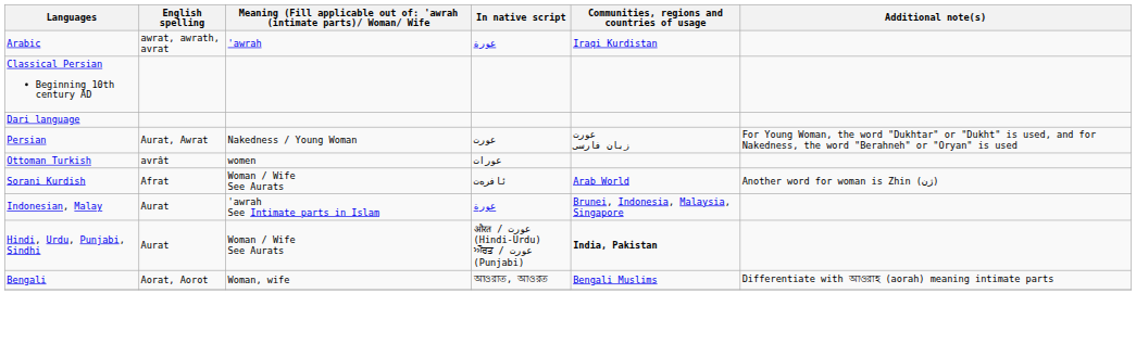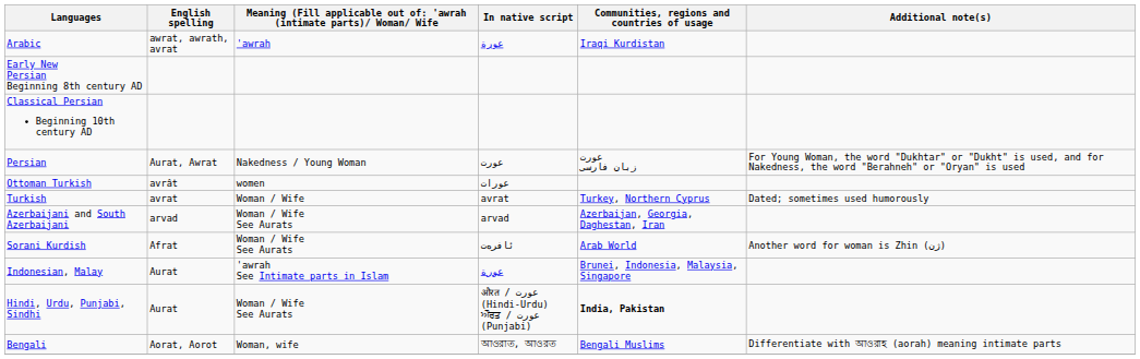 <table class="wikitable">
 <tr>
 <th>Languages</th>
 <th>English spelling</th>
 <th>Meaning (Fill applicable out of: 'awrah (intimate parts)/ Woman/ Wife</th>
 <th>In native script</th>
 <th>Communities, regions and countries of usage</th>
 <th>Additional note(s)</th>
 </tr>
 <tr>
 <td><a href='#'>Arabic</a></td>
 <td>awrat, awrath, avrat</td>
 <td><a href='#'>'awrah</a></td>
 <td><a href='#'>عورة</a></td>
 <td><a href='#'>Iraqi Kurdistan</a></td>
 <td></td>
 </tr>
 <tr>
-<td><a href='#'>Classical Persian</a><br><ul><li>Beginning 10th century AD</li></ul></td>
+<td><a href='#'>Early New</a><br><a href='#'>Persian</a><br> Beginning 8th century AD</td>
 <td></td>
 <td></td>
 <td></td>
 <td></td>
 <td></td>
 </tr>
 <tr>
-<td><a href='#'>Dari language</a></td>
+<td><a href='#'>Classical Persian</a><br><ul><li>Beginning 10th century AD</li></ul></td>
 <td></td>
 <td></td>
 <td></td>
 <td></td>
 <td></td>
 </tr>
 <tr>
 <td><a href='#'>Persian</a></td>
 <td>Aurat, Awrat</td>
 <td>Nakedness / Young Woman</td>
 <td>عورت</td>
 <td>عورت<br>زبان  فارسی</td>
 <td>For Young Woman, the word "Dukhtar" or "Dukht" is used, and for Nakedness, the word "Berahneh" or "Oryan" is used</td>
 </tr>
 <tr>
 <td><a href='#'>Ottoman Turkish</a></td>
 <td>avrât</td>
 <td>women</td>
 <td>عورات</td>
 <td></td>
+<td></td>
+</tr>
+<tr>
+<td><a href='#'>Turkish</a></td>
+<td>avrat</td>
+<td>Woman / Wife</td>
+<td>avrat</td>
+<td><a href='#'>Turkey</a>, <a href='#'>Northern Cyprus</a></td>
+<td>Dated; sometimes used humorously</td>
+</tr>
+<tr>
+<td><a href='#'>Azerbaijani</a> and <a href='#'>South Azerbaijani</a></td>
+<td>arvad</td>
+<td>Woman / Wife<br>See Aurats</td>
+<td>arvad</td>
+<td><a href='#'>Azerbaijan</a>, <a href='#'>Georgia</a>, <a href='#'>Daghestan</a>, <a href='#'>Iran</a></td>
 <td></td>
 </tr>
 <tr>
 <td><a href='#'>Sorani Kurdish</a></td>
 <td>Afrat</td>
 <td>Woman / Wife<br>See Aurats</td>
 <td>ئافرەت</td>
 <td><a href='#'>Arab World</a></td>
 <td>Another word for woman is Zhin (ژن)</td>
 </tr>
 <tr>
 <td><a href='#'>Indonesian</a>, <a href='#'>Malay</a></td>
 <td>Aurat</td>
 <td>'awrah<br>See <a href='#'>Intimate parts in Islam</a></td>
 <td><a href='#'>عورة</a></td>
 <td><a href='#'>Brunei</a>, <a href='#'>Indonesia</a>, <a href='#'>Malaysia</a>, <a href='#'>Singapore</a></td>
 <td></td>
 </tr>
 <tr>
 <td><a href='#'>Hindi</a>, <a href='#'>Urdu</a>, <a href='#'>Punjabi</a>, <a href='#'>Sindhi</a></td>
 <td>Aurat</td>
 <td>Woman / Wife<br>See Aurats</td>
 <td>औरत / عورت (Hindi-Urdu) <br> ਔਰਤ / عورت (Punjabi)</td>
 <td><strong>India, Pakistan</strong></td>
 <td></td>
 </tr>
 <tr>
 <td><a href='#'>Bengali</a></td>
 <td>Aorat, Aorot</td>
 <td>Woman, wife</td>
 <td>আওরাত, আওরত</td>
 <td><a href='#'>Bengali Muslims</a></td>
 <td>Differentiate with আওরাহ (aorah) meaning intimate parts</td>
 </tr>
 <tr>
 </tr>
 </table>
